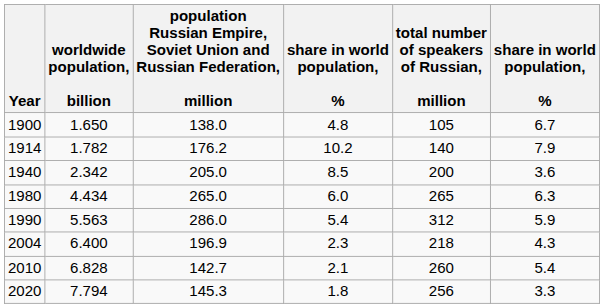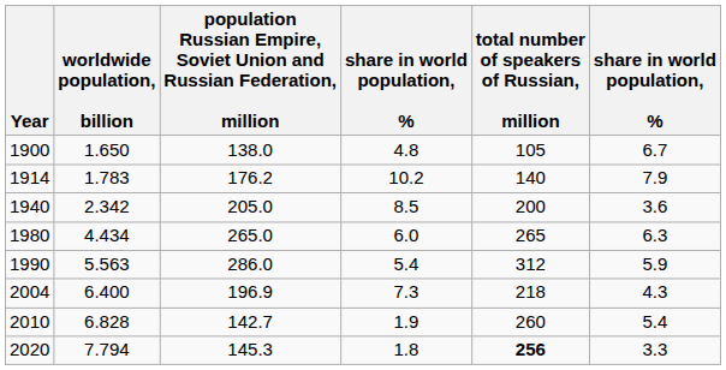 <table class="wikitable" style=text-align:center>
 <tr style=vertical-align:bottom>
 <th>Year</th>
 <th>worldwide<br>population,<br><br>billion</th>
 <th>population<br>Russian Empire,<br>Soviet Union and<br>Russian Federation,<br><br>million</th>
 <th>share in world<br>population,<br><br>%</th>
 <th>total number<br>of speakers<br>of Russian,<br><br>million</th>
 <th>share in world<br>population,<br><br>%</th>
 </tr>
 <tr>
 <td>1900</td>
 <td>1.650</td>
 <td>138.0</td>
 <td> 4.8</td>
 <td>105</td>
 <td>6.7</td>
 </tr>
 <tr>
 <td>1914</td>
-<td>1.782</td>
+<td>1.783</td>
 <td>176.2</td>
 <td> 10.2</td>
 <td>140</td>
 <td>7.9</td>
 </tr>
 <tr>
 <td>1940</td>
 <td>2.342</td>
 <td>205.0</td>
 <td> 8.5</td>
 <td>200</td>
 <td>3.6</td>
 </tr>
 <tr>
 <td>1980</td>
 <td>4.434</td>
 <td>265.0</td>
 <td> 6.0</td>
 <td>265</td>
 <td>6.3</td>
 </tr>
 <tr>
 <td>1990</td>
 <td>5.563</td>
 <td>286.0</td>
 <td> 5.4</td>
 <td>312</td>
 <td>5.9</td>
 </tr>
 <tr>
 <td>2004</td>
 <td>6.400</td>
 <td>196.9</td>
-<td> 2.3</td>
+<td> 7.3</td>
 <td>218</td>
 <td>4.3</td>
 </tr>
 <tr>
 <td>2010</td>
 <td>6.828</td>
 <td>142.7</td>
-<td> 2.1</td>
+<td> 1.9</td>
 <td>260</td>
 <td>5.4</td>
 </tr>
 <tr>
 <td>2020</td>
 <td>7.794</td>
 <td>145.3</td>
 <td> 1.8</td>
-<td>256</td>
+<td><strong>256</strong></td>
 <td>3.3</td>
 </tr>
 </table>
